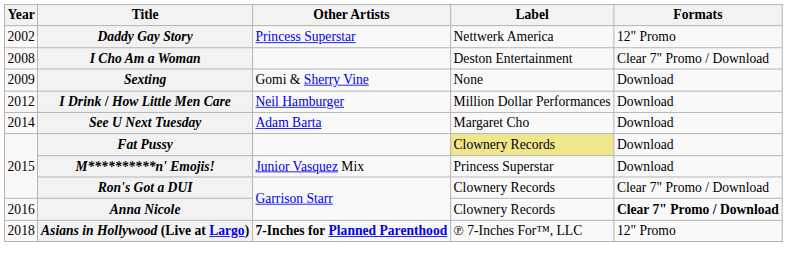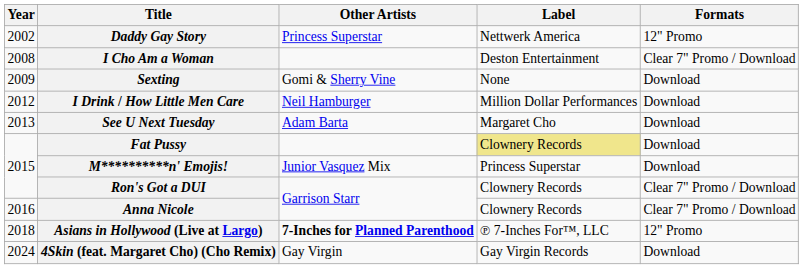 <table class="wikitable plainrowheaders">
 <tr>
 <th scope="col" style="">Year</th>
 <th scope="col" style="">Title</th>
 <th scope="col" style="">Other Artists</th>
 <th scope="col" style="">Label</th>
 <th scope="col" style="">Formats</th>
 </tr>
 <tr>
 <td>2002</td>
 <th scope="row"><em>Daddy Gay Story</em></th>
 <td><a href='#'>Princess Superstar</a></td>
 <td>Nettwerk America</td>
 <td>12" Promo</td>
 </tr>
 <tr>
 <td>2008</td>
 <th scope="row"><em>I Cho Am a Woman</em></th>
 <td></td>
 <td>Deston Entertainment</td>
 <td>Clear 7" Promo / Download</td>
 </tr>
 <tr>
 <td>2009</td>
 <th scope="row"><em>Sexting</em></th>
 <td>Gomi & <a href='#'>Sherry Vine</a></td>
 <td>None</td>
 <td>Download</td>
 </tr>
 <tr>
 <td>2012</td>
 <th scope="row"><em>I Drink</em> / <em>How Little Men Care</em></th>
 <td><a href='#'>Neil Hamburger</a></td>
 <td>Million Dollar Performances</td>
 <td>Download</td>
 </tr>
 <tr>
-<td>2014</td>
+<td>2013</td>
 <th scope="row"><em>See U Next Tuesday</em></th>
 <td><a href='#'>Adam Barta</a></td>
 <td>Margaret Cho</td>
 <td>Download</td>
 </tr>
 <tr>
 <td rowspan="3">2015</td>
 <th scope="row"><em>Fat Pussy</em></th>
 <td></td>
 <td style="background: khaki;">Clownery Records</td>
 <td>Download</td>
 </tr>
 <tr>
 <th scope="row"><em>M**********n' Emojis!</em></th>
 <td><a href='#'>Junior Vasquez</a> Mix</td>
 <td>Princess Superstar</td>
 <td>Download</td>
 </tr>
 <tr>
 <th scope="row"><em>Ron's Got a DUI</em></th>
 <td rowspan="2"><a href='#'>Garrison Starr</a></td>
 <td>Clownery Records</td>
 <td>Clear 7" Promo / Download</td>
 </tr>
 <tr>
 <td>2016</td>
 <th scope="row"><em>Anna Nicole</em></th>
 <td>Clownery Records</td>
-<td><strong>Clear 7" Promo / Download</strong></td>
+<td>Clear 7" Promo / Download</td>
 </tr>
 <tr>
 <td>2018</td>
 <th scope="row"><em>Asians in Hollywood</em> (Live at <a href='#'>Largo</a>)</th>
 <td><strong>7-Inches for <a href='#'>Planned Parenthood</a></strong></td>
 <td>℗ 7-Inches For™, LLC</td>
 <td>12" Promo</td>
 </tr>
+<tr>
+<td>2024</td>
+<th scope="row"><em>4Skin</em> (feat. Margaret Cho) (Cho Remix)</th>
+<td>Gay Virgin</td>
+<td>Gay Virgin Records</td>
+<td>Download</td>
+</tr>
 </table>
